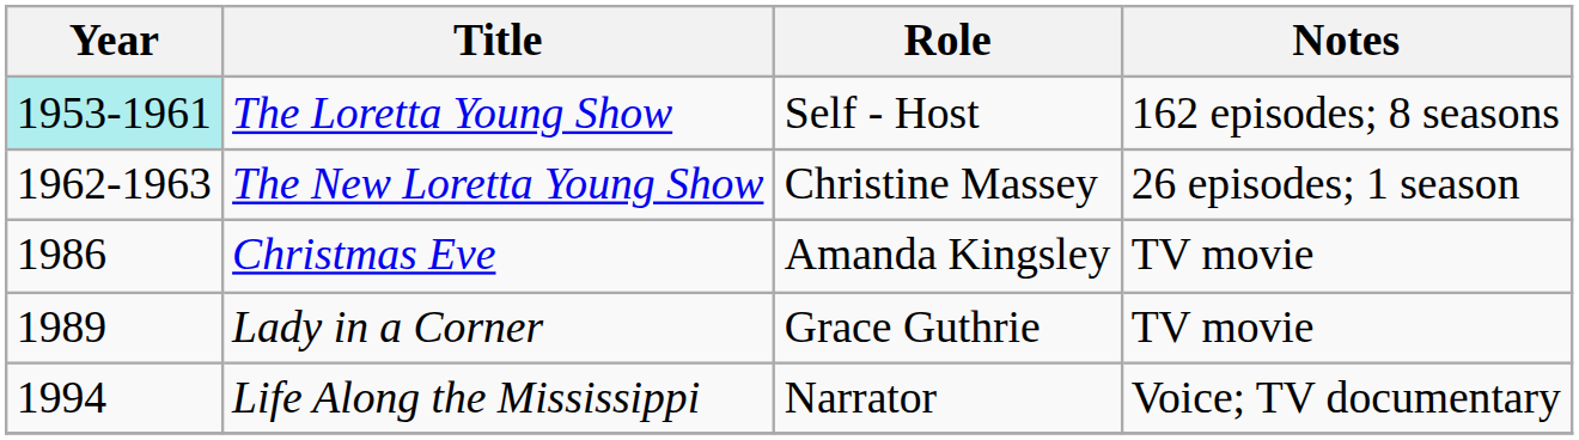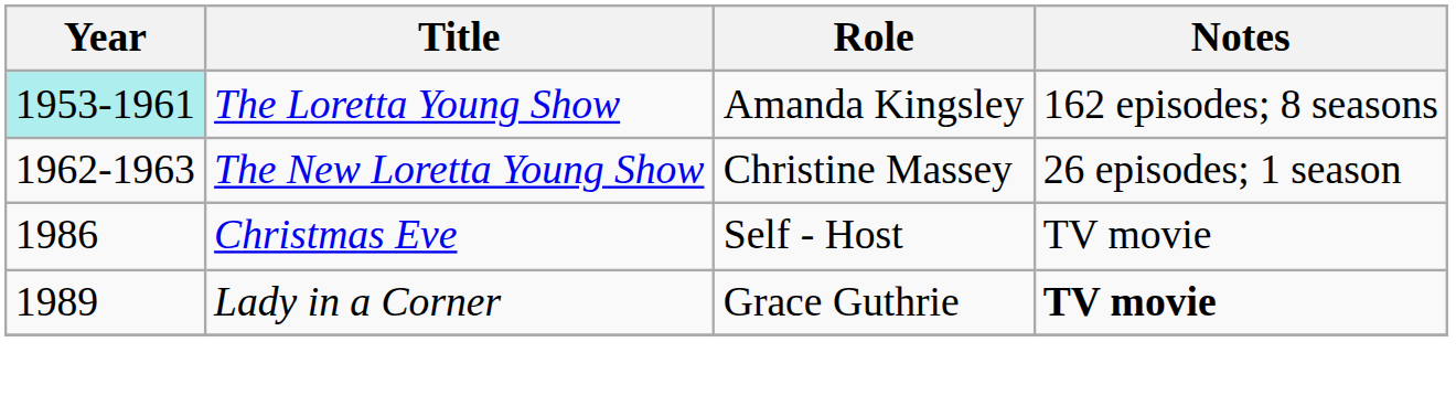 <table class="wikitable sortable">
 <tr>
 <th>Year</th>
 <th>Title</th>
 <th>Role</th>
 <th class="unsortable">Notes</th>
 </tr>
 <tr>
 <td style="background: paleturquoise;">1953-1961</td>
 <td><em><a href='#'>The Loretta Young Show</a></em></td>
-<td>Self - Host</td>
+<td>Amanda Kingsley</td>
 <td>162 episodes; 8 seasons</td>
 </tr>
 <tr>
 <td>1962-1963</td>
 <td><em><a href='#'>The New Loretta Young Show</a></em></td>
 <td>Christine Massey</td>
 <td>26 episodes; 1 season</td>
 </tr>
 <tr>
 <td>1986</td>
 <td><em><a href='#'>Christmas Eve</a></em></td>
-<td>Amanda Kingsley</td>
+<td>Self - Host</td>
 <td>TV movie</td>
 </tr>
 <tr>
 <td>1989</td>
 <td><em>Lady in a Corner</em></td>
 <td>Grace Guthrie</td>
-<td>TV movie</td>
-</tr>
-<tr>
-<td>1994</td>
-<td><em>Life Along the Mississippi</em></td>
-<td>Narrator</td>
-<td>Voice; TV documentary</td>
+<td><strong>TV movie</strong></td>
 </tr>
 <tr>
 </tr>
 </table>
